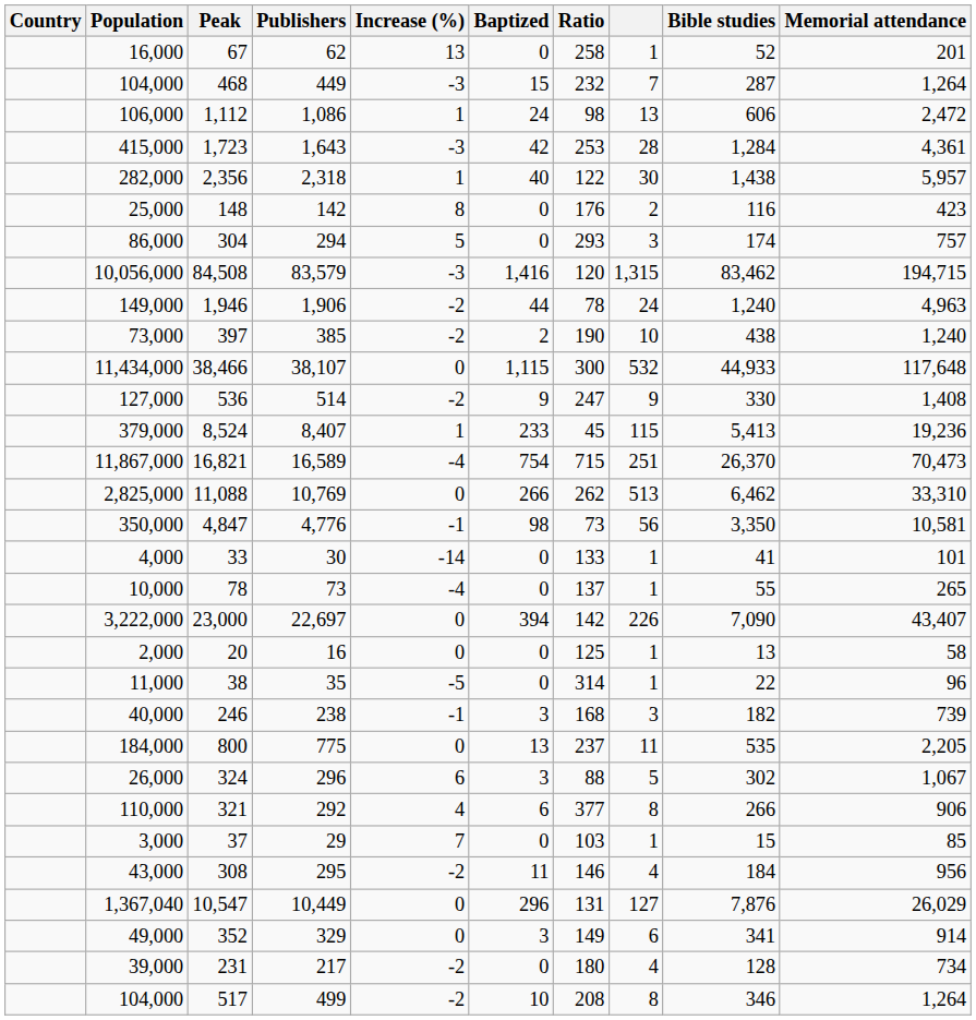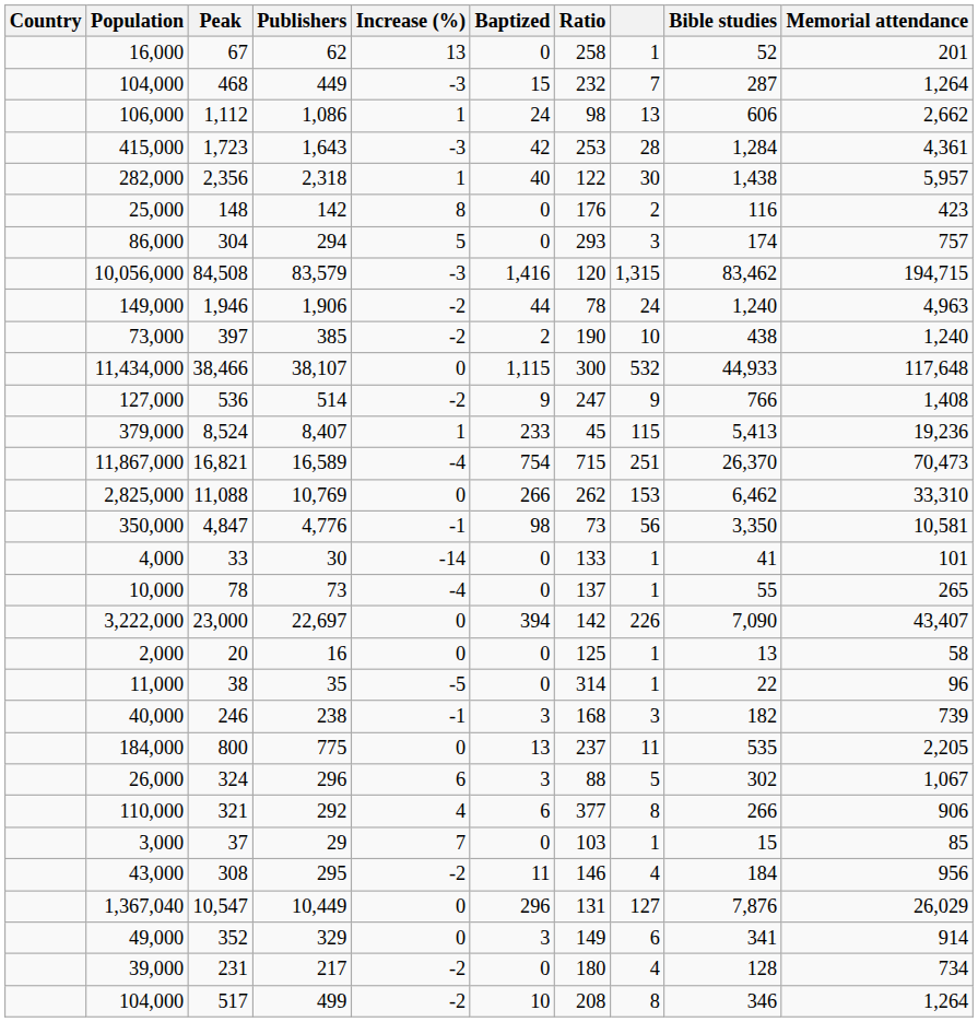 <table class="wikitable sortable col1left" border="1" style="text-align:right">
 <tr>
 <th>Country</th>
 <th>Population</th>
 <th>Peak</th>
 <th>Publishers</th>
 <th>Increase (%)</th>
 <th>Baptized</th>
 <th>Ratio</th>
 <th></th>
 <th>Bible studies</th>
 <th>Memorial attendance</th>
 </tr>
 <tr>
 <td></td>
 <td>16,000</td>
 <td>67</td>
 <td>62</td>
 <td>13</td>
 <td>0</td>
 <td>258</td>
 <td>1</td>
 <td>52</td>
 <td>201</td>
 </tr>
 <tr>
 <td></td>
 <td>104,000</td>
 <td>468</td>
 <td>449</td>
 <td>-3</td>
 <td>15</td>
 <td>232</td>
 <td>7</td>
 <td>287</td>
 <td>1,264</td>
 </tr>
 <tr>
 <td></td>
 <td>106,000</td>
 <td>1,112</td>
 <td>1,086</td>
 <td>1</td>
 <td>24</td>
 <td>98</td>
 <td>13</td>
 <td>606</td>
-<td>2,472</td>
+<td>2,662</td>
 </tr>
 <tr>
 <td></td>
 <td>415,000</td>
 <td>1,723</td>
 <td>1,643</td>
 <td>-3</td>
 <td>42</td>
 <td>253</td>
 <td>28</td>
 <td>1,284</td>
 <td>4,361</td>
 </tr>
 <tr>
 <td></td>
 <td>282,000</td>
 <td>2,356</td>
 <td>2,318</td>
 <td>1</td>
 <td>40</td>
 <td>122</td>
 <td>30</td>
 <td>1,438</td>
 <td>5,957</td>
 </tr>
 <tr>
 <td></td>
 <td>25,000</td>
 <td>148</td>
 <td>142</td>
 <td>8</td>
 <td>0</td>
 <td>176</td>
 <td>2</td>
 <td>116</td>
 <td>423</td>
 </tr>
 <tr>
 <td></td>
 <td>86,000</td>
 <td>304</td>
 <td>294</td>
 <td>5</td>
 <td>0</td>
 <td>293</td>
 <td>3</td>
 <td>174</td>
 <td>757</td>
 </tr>
 <tr>
 <td></td>
 <td>10,056,000</td>
 <td>84,508</td>
 <td>83,579</td>
 <td>-3</td>
 <td>1,416</td>
 <td>120</td>
 <td>1,315</td>
 <td>83,462</td>
 <td>194,715</td>
 </tr>
 <tr>
 <td></td>
 <td>149,000</td>
 <td>1,946</td>
 <td>1,906</td>
 <td>-2</td>
 <td>44</td>
 <td>78</td>
 <td>24</td>
 <td>1,240</td>
 <td>4,963</td>
 </tr>
 <tr>
 <td></td>
 <td>73,000</td>
 <td>397</td>
 <td>385</td>
 <td>-2</td>
 <td>2</td>
 <td>190</td>
 <td>10</td>
 <td>438</td>
 <td>1,240</td>
 </tr>
 <tr>
 <td></td>
 <td>11,434,000</td>
 <td>38,466</td>
 <td>38,107</td>
 <td>0</td>
 <td>1,115</td>
 <td>300</td>
 <td>532</td>
 <td>44,933</td>
 <td>117,648</td>
 </tr>
 <tr>
 <td></td>
 <td>127,000</td>
 <td>536</td>
 <td>514</td>
 <td>-2</td>
 <td>9</td>
 <td>247</td>
 <td>9</td>
-<td>330</td>
+<td>766</td>
 <td>1,408</td>
 </tr>
 <tr>
 <td></td>
 <td>379,000</td>
 <td>8,524</td>
 <td>8,407</td>
 <td>1</td>
 <td>233</td>
 <td>45</td>
 <td>115</td>
 <td>5,413</td>
 <td>19,236</td>
 </tr>
 <tr>
 <td></td>
 <td>11,867,000</td>
 <td>16,821</td>
 <td>16,589</td>
 <td>-4</td>
 <td>754</td>
 <td>715</td>
 <td>251</td>
 <td>26,370</td>
 <td>70,473</td>
 </tr>
 <tr>
 <td></td>
 <td>2,825,000</td>
 <td>11,088</td>
 <td>10,769</td>
 <td>0</td>
 <td>266</td>
 <td>262</td>
-<td>513</td>
+<td>153</td>
 <td>6,462</td>
 <td>33,310</td>
 </tr>
 <tr>
 <td></td>
 <td>350,000</td>
 <td>4,847</td>
 <td>4,776</td>
 <td>-1</td>
 <td>98</td>
 <td>73</td>
 <td>56</td>
 <td>3,350</td>
 <td>10,581</td>
 </tr>
 <tr>
 <td></td>
 <td>4,000</td>
 <td>33</td>
 <td>30</td>
 <td>-14</td>
 <td>0</td>
 <td>133</td>
 <td>1</td>
 <td>41</td>
 <td>101</td>
 </tr>
 <tr>
 <td></td>
 <td>10,000</td>
 <td>78</td>
 <td>73</td>
 <td>-4</td>
 <td>0</td>
 <td>137</td>
 <td>1</td>
 <td>55</td>
 <td>265</td>
 </tr>
 <tr>
 <td></td>
 <td>3,222,000</td>
 <td>23,000</td>
 <td>22,697</td>
 <td>0</td>
 <td>394</td>
 <td>142</td>
 <td>226</td>
 <td>7,090</td>
 <td>43,407</td>
 </tr>
 <tr>
 <td></td>
 <td>2,000</td>
 <td>20</td>
 <td>16</td>
 <td>0</td>
 <td>0</td>
 <td>125</td>
 <td>1</td>
 <td>13</td>
 <td>58</td>
 </tr>
 <tr>
 <td></td>
 <td>11,000</td>
 <td>38</td>
 <td>35</td>
 <td>-5</td>
 <td>0</td>
 <td>314</td>
 <td>1</td>
 <td>22</td>
 <td>96</td>
 </tr>
 <tr>
 <td></td>
 <td>40,000</td>
 <td>246</td>
 <td>238</td>
 <td>-1</td>
 <td>3</td>
 <td>168</td>
 <td>3</td>
 <td>182</td>
 <td>739</td>
 </tr>
 <tr>
 <td></td>
 <td>184,000</td>
 <td>800</td>
 <td>775</td>
 <td>0</td>
 <td>13</td>
 <td>237</td>
 <td>11</td>
 <td>535</td>
 <td>2,205</td>
 </tr>
 <tr>
 <td></td>
 <td>26,000</td>
 <td>324</td>
 <td>296</td>
 <td>6</td>
 <td>3</td>
 <td>88</td>
 <td>5</td>
 <td>302</td>
 <td>1,067</td>
 </tr>
 <tr>
 <td></td>
 <td>110,000</td>
 <td>321</td>
 <td>292</td>
 <td>4</td>
 <td>6</td>
 <td>377</td>
 <td>8</td>
 <td>266</td>
 <td>906</td>
 </tr>
 <tr>
 <td></td>
 <td>3,000</td>
 <td>37</td>
 <td>29</td>
 <td>7</td>
 <td>0</td>
 <td>103</td>
 <td>1</td>
 <td>15</td>
 <td>85</td>
 </tr>
 <tr>
 <td></td>
 <td>43,000</td>
 <td>308</td>
 <td>295</td>
 <td>-2</td>
 <td>11</td>
 <td>146</td>
 <td>4</td>
 <td>184</td>
 <td>956</td>
 </tr>
 <tr>
 <td></td>
 <td>1,367,040</td>
 <td>10,547</td>
 <td>10,449</td>
 <td>0</td>
 <td>296</td>
 <td>131</td>
 <td>127</td>
 <td>7,876</td>
 <td>26,029</td>
 </tr>
 <tr>
 <td></td>
 <td>49,000</td>
 <td>352</td>
 <td>329</td>
 <td>0</td>
 <td>3</td>
 <td>149</td>
 <td>6</td>
 <td>341</td>
 <td>914</td>
 </tr>
 <tr>
 <td></td>
 <td>39,000</td>
 <td>231</td>
 <td>217</td>
 <td>-2</td>
 <td>0</td>
 <td>180</td>
 <td>4</td>
 <td>128</td>
 <td>734</td>
 </tr>
 <tr>
 <td></td>
 <td>104,000</td>
 <td>517</td>
 <td>499</td>
 <td>-2</td>
 <td>10</td>
 <td>208</td>
 <td>8</td>
 <td>346</td>
 <td>1,264</td>
 </tr>
 </table>
